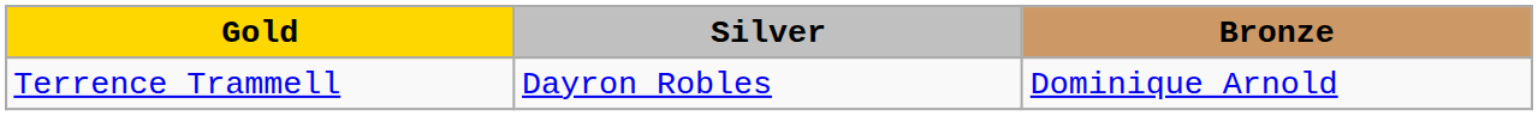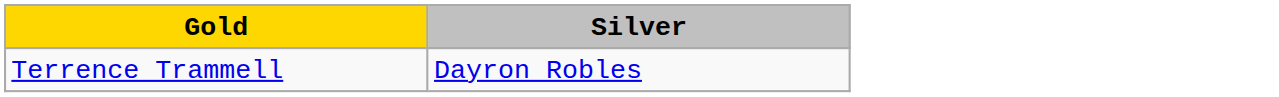 <table class="wikitable" style="text-align:left">
 <tr align="center">
 <td width=200 bgcolor=gold><strong>Gold</strong></td>
 <td width=200 bgcolor=silver><strong>Silver</strong></td>
-<td width=200 bgcolor=CC9966><strong>Bronze</strong></td>
 </tr>
 <tr>
 <td><a href='#'>Terrence Trammell</a><br><em></em></td>
 <td><a href='#'>Dayron Robles</a><br><em></em></td>
-<td><a href='#'>Dominique Arnold</a><br><em></em></td>
 </tr>
 </table>
